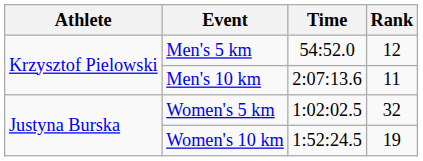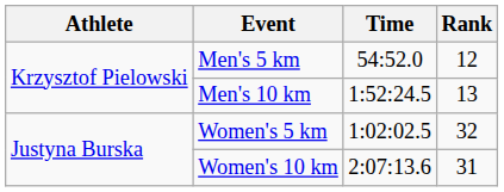 <table class="wikitable" style="font-size:90%;">
 <tr>
 <th>Athlete</th>
 <th>Event</th>
 <th>Time</th>
 <th>Rank</th>
 </tr>
 <tr align=center>
 <td align=left rowspan=2><a href='#'>Krzysztof Pielowski</a></td>
 <td align=left><a href='#'>Men's 5 km</a></td>
 <td>54:52.0</td>
 <td>12</td>
 </tr>
 <tr align=center>
 <td align=left><a href='#'>Men's 10 km</a></td>
-<td>2:07:13.6</td>
-<td>11</td>
+<td>1:52:24.5</td>
+<td>13</td>
 </tr>
 <tr align=center>
 <td align=left rowspan=2><a href='#'>Justyna Burska</a></td>
 <td align=left><a href='#'>Women's 5 km</a></td>
 <td>1:02:02.5</td>
 <td>32</td>
 </tr>
 <tr align=center>
 <td align=left><a href='#'>Women's 10 km</a></td>
-<td>1:52:24.5</td>
-<td>19</td>
+<td>2:07:13.6</td>
+<td>31</td>
 </tr>
 </table>
